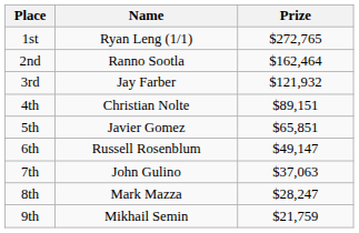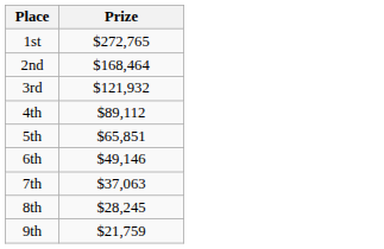 <table class="wikitable">
 <tr>
 <th width="50">Place</th>
-<th width="200">Name</th>
 <th width="125">Prize</th>
 </tr>
 <tr>
 <td align = "center">1st</td>
-<td align = "center">Ryan Leng (1/1)</td>
 <td align = "center">$272,765</td>
 </tr>
 <tr>
 <td align = "center">2nd</td>
-<td align = "center">Ranno Sootla</td>
-<td align = "center">$162,464</td>
+<td align = "center">$168,464</td>
 </tr>
 <tr>
 <td align = "center">3rd</td>
-<td align = "center">Jay Farber</td>
 <td align = "center">$121,932</td>
 </tr>
 <tr>
 <td align = "center">4th</td>
-<td align = "center">Christian Nolte</td>
-<td align = "center">$89,151</td>
+<td align = "center">$89,112</td>
 </tr>
 <tr>
 <td align = "center">5th</td>
-<td align = "center">Javier Gomez</td>
 <td align = "center">$65,851</td>
 </tr>
 <tr>
 <td align = "center">6th</td>
-<td align = "center">Russell Rosenblum</td>
-<td align = "center">$49,147</td>
+<td align = "center">$49,146</td>
 </tr>
 <tr>
 <td align = "center">7th</td>
-<td align = "center">John Gulino</td>
 <td align = "center">$37,063</td>
 </tr>
 <tr>
 <td align = "center">8th</td>
-<td align = "center">Mark Mazza</td>
-<td align = "center">$28,247</td>
+<td align = "center">$28,245</td>
 </tr>
 <tr>
 <td align = "center">9th</td>
-<td align = "center">Mikhail Semin</td>
 <td align = "center">$21,759</td>
 </tr>
 </table>
